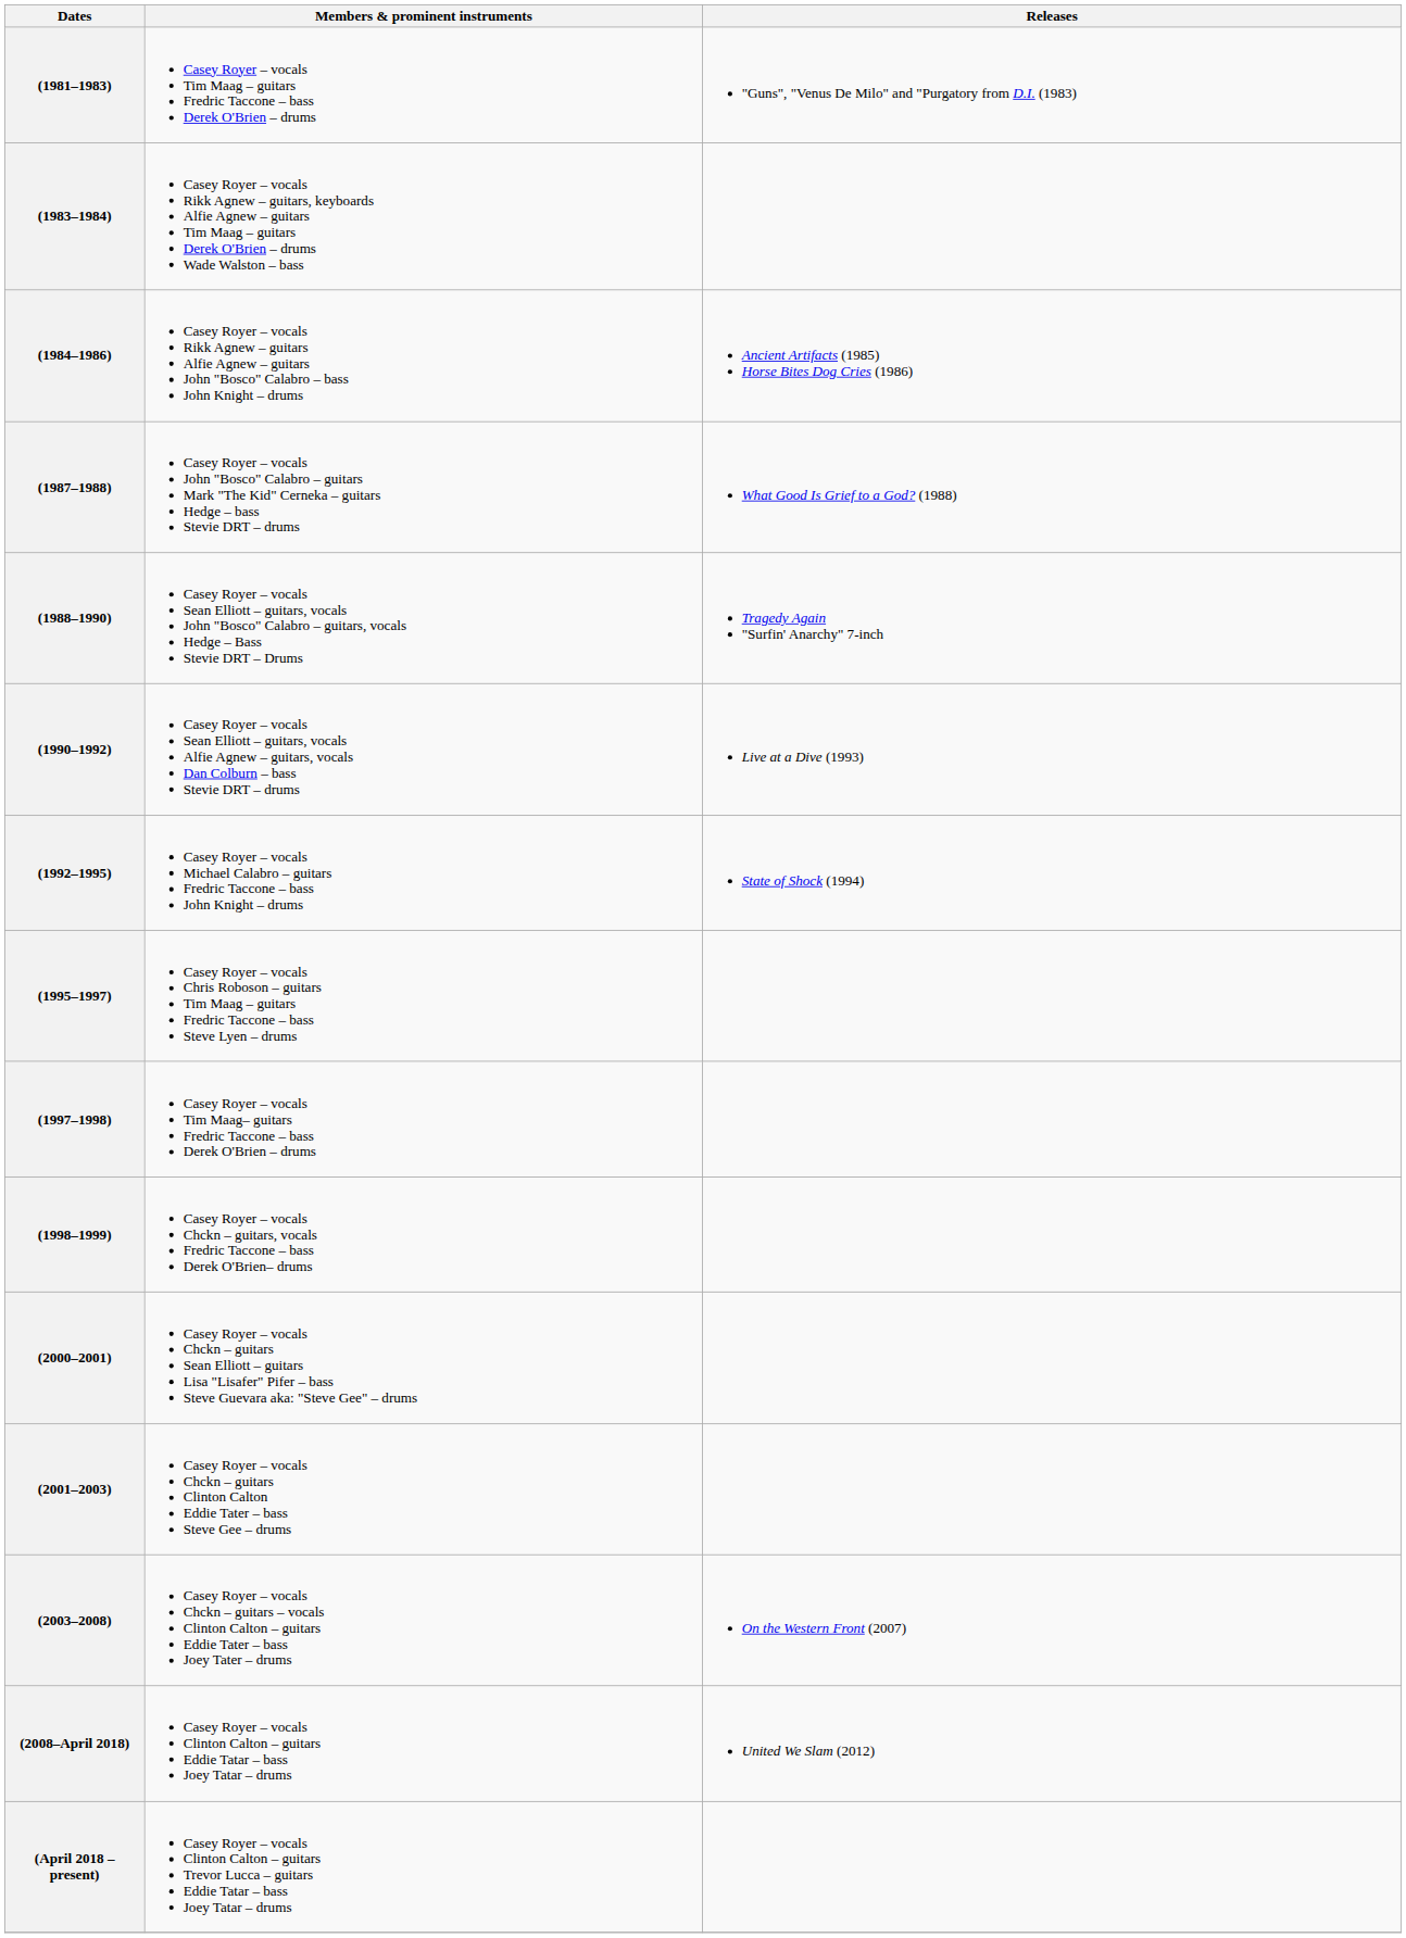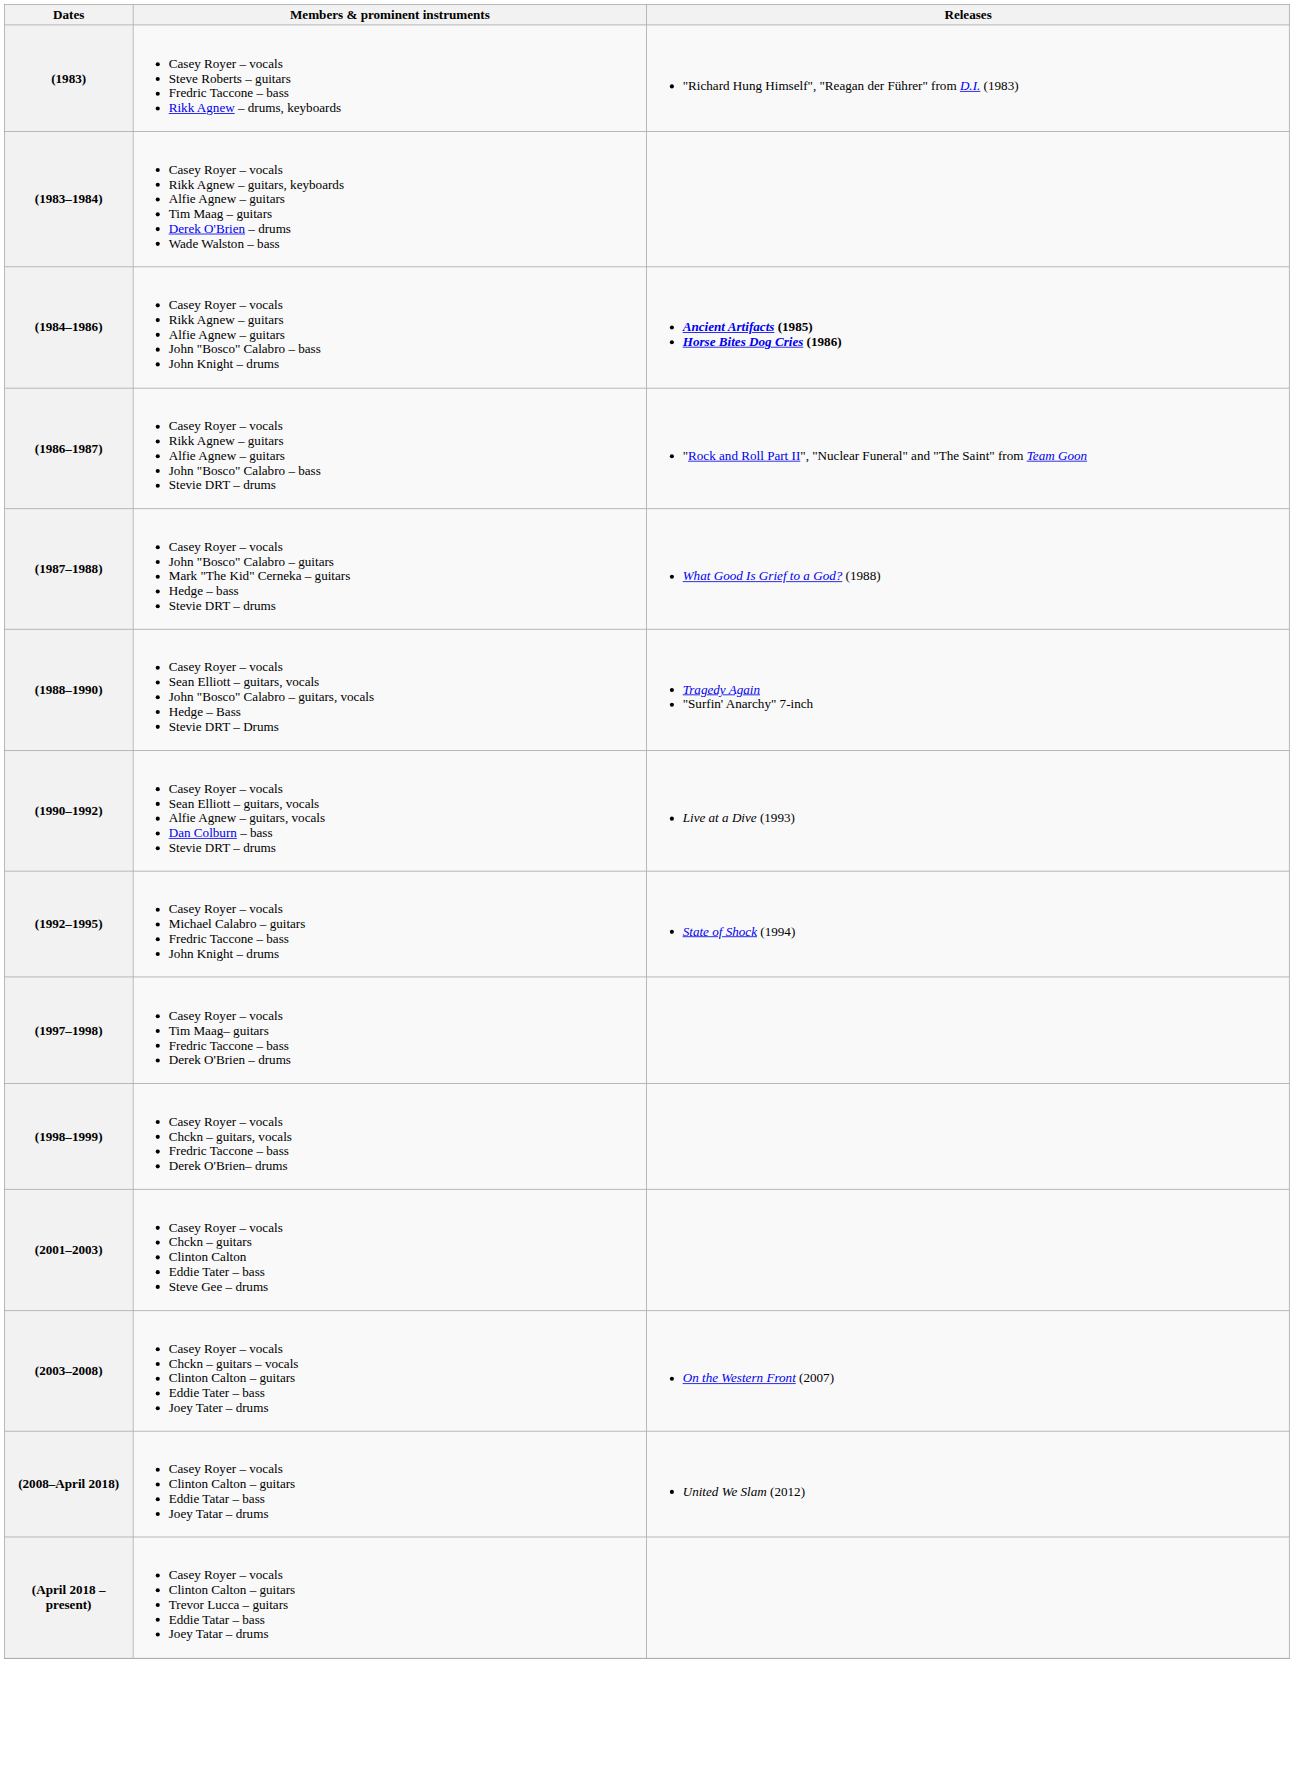 <table class="wikitable">
 <tr>
 <th width="10%">Dates</th>
 <th width="40%">Members & prominent instruments</th>
 <th width="50%">Releases</th>
 </tr>
 <tr>
-<th>(1981–1983)</th>
-<td><br><ul><li><a href='#'>Casey Royer</a> – vocals</li><li>Tim Maag – guitars</li><li>Fredric Taccone – bass</li><li><a href='#'>Derek O'Brien</a> – drums</li></ul></td>
-<td><br><ul><li>"Guns", "Venus De Milo" and "Purgatory from <em><a href='#'>D.I.</a></em> (1983)</li></ul></td>
+<th>(1983)</th>
+<td><br><ul><li>Casey Royer – vocals</li><li>Steve Roberts – guitars</li><li>Fredric Taccone – bass</li><li><a href='#'>Rikk Agnew</a> – drums, keyboards</li></ul></td>
+<td><br><ul><li>"Richard Hung Himself", "Reagan der Führer" from <em><a href='#'>D.I.</a></em> (1983)</li></ul></td>
 </tr>
 <tr>
 <th>(1983–1984)</th>
 <td><br><ul><li>Casey Royer – vocals</li><li>Rikk Agnew – guitars, keyboards</li><li>Alfie Agnew – guitars</li><li>Tim Maag – guitars</li><li><a href='#'>Derek O'Brien</a> – drums</li><li>Wade Walston – bass</li></ul></td>
 </tr>
 <tr>
 <th>(1984–1986)</th>
 <td><br><ul><li>Casey Royer – vocals</li><li>Rikk Agnew – guitars</li><li>Alfie Agnew – guitars</li><li>John "Bosco" Calabro – bass</li><li>John Knight – drums</li></ul></td>
-<td><br><ul><li><em><a href='#'>Ancient Artifacts</a></em> (1985)</li><li><em><a href='#'>Horse Bites Dog Cries</a></em> (1986)</li></ul></td>
+<td><strong><br><ul><li><em><a href='#'>Ancient Artifacts</a></em> (1985)</li><li><em><a href='#'>Horse Bites Dog Cries</a></em> (1986)</li></ul></strong></td>
+</tr>
+<tr>
+<th>(1986–1987)</th>
+<td><br><ul><li>Casey Royer – vocals</li><li>Rikk Agnew – guitars</li><li>Alfie Agnew – guitars</li><li>John "Bosco" Calabro – bass</li><li>Stevie DRT – drums</li></ul></td>
+<td><br><ul><li>"<a href='#'>Rock and Roll Part II</a>", "Nuclear Funeral" and "The Saint" from <em><a href='#'>Team Goon</a></em></li></ul></td>
 </tr>
 <tr>
 <th>(1987–1988)</th>
 <td><br><ul><li>Casey Royer – vocals</li><li>John "Bosco" Calabro – guitars</li><li>Mark "The Kid" Cerneka – guitars</li><li>Hedge – bass</li><li>Stevie DRT – drums</li></ul></td>
 <td><br><ul><li><em><a href='#'>What Good Is Grief to a God?</a></em> (1988)</li></ul></td>
 </tr>
 <tr>
 <th>(1988–1990)</th>
 <td><br><ul><li>Casey Royer – vocals</li><li>Sean Elliott – guitars, vocals</li><li>John "Bosco" Calabro – guitars, vocals</li><li>Hedge – Bass</li><li>Stevie DRT – Drums</li></ul></td>
 <td><br><ul><li><em><a href='#'>Tragedy Again</a></em></li><li>"Surfin' Anarchy" 7-inch</li></ul></td>
 </tr>
 <tr>
 <th>(1990–1992)</th>
 <td><br><ul><li>Casey Royer – vocals</li><li>Sean Elliott – guitars, vocals</li><li>Alfie Agnew – guitars, vocals</li><li><a href='#'>Dan Colburn</a> – bass</li><li>Stevie DRT – drums</li></ul></td>
 <td><br><ul><li><em>Live at a Dive</em> (1993)</li></ul></td>
 </tr>
 <tr>
 <th>(1992–1995)</th>
 <td><br><ul><li>Casey Royer – vocals</li><li>Michael Calabro – guitars</li><li>Fredric Taccone – bass</li><li>John Knight – drums</li></ul></td>
 <td><br><ul><li><em><a href='#'>State of Shock</a></em> (1994)</li></ul></td>
 </tr>
 <tr>
-<th>(1995–1997)</th>
-<td><br><ul><li>Casey Royer – vocals</li><li>Chris Roboson – guitars</li><li>Tim Maag – guitars</li><li>Fredric Taccone – bass</li><li>Steve Lyen – drums</li></ul></td>
-<td></td>
-</tr>
-<tr>
 <th>(1997–1998)</th>
 <td><br><ul><li>Casey Royer – vocals</li><li>Tim Maag– guitars</li><li>Fredric Taccone – bass</li><li>Derek O'Brien – drums</li></ul></td>
 <td></td>
 </tr>
 <tr>
 <th>(1998–1999)</th>
 <td><br><ul><li>Casey Royer – vocals</li><li>Chckn – guitars, vocals</li><li>Fredric Taccone – bass</li><li>Derek O'Brien– drums</li></ul></td>
-<td></td>
-</tr>
-<tr>
-<th>(2000–2001)</th>
-<td><br><ul><li>Casey Royer – vocals</li><li>Chckn – guitars</li><li>Sean Elliott – guitars</li><li>Lisa "Lisafer" Pifer – bass</li><li>Steve Guevara aka: "Steve Gee" – drums</li></ul></td>
 <td></td>
 </tr>
 <tr>
 <th>(2001–2003)</th>
 <td><br><ul><li>Casey Royer – vocals</li><li>Chckn – guitars</li><li>Clinton Calton</li><li>Eddie Tater – bass</li><li>Steve Gee – drums</li></ul></td>
 <td></td>
 </tr>
 <tr>
 <th>(2003–2008)</th>
 <td><br><ul><li>Casey Royer – vocals</li><li>Chckn – guitars – vocals</li><li>Clinton Calton – guitars</li><li>Eddie Tater – bass</li><li>Joey Tater – drums</li></ul></td>
 <td><br><ul><li><em><a href='#'>On the Western Front</a></em> (2007)</li></ul></td>
 </tr>
 <tr>
 <th>(2008–April 2018)</th>
 <td><br><ul><li>Casey Royer – vocals</li><li>Clinton Calton – guitars</li><li>Eddie Tatar – bass</li><li>Joey Tatar – drums</li></ul></td>
 <td><br><ul><li><em>United We Slam</em> (2012)</li></ul></td>
 </tr>
 <tr>
 <th>(April 2018 – present)</th>
 <td><br><ul><li>Casey Royer – vocals</li><li>Clinton Calton – guitars</li><li>Trevor Lucca – guitars</li><li>Eddie Tatar – bass</li><li>Joey Tatar – drums</li></ul></td>
 <td></td>
 </tr>
 <tr>
 </tr>
 </table>
